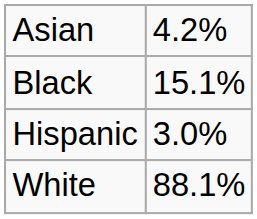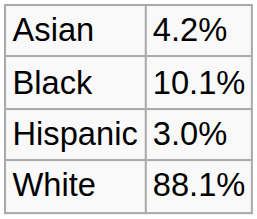 <table class="wikitable">
 <tr>
 <td>Asian</td>
 <td>4.2%</td>
 </tr>
 <tr>
 <td>Black</td>
-<td>15.1%</td>
+<td>10.1%</td>
 </tr>
 <tr>
 <td>Hispanic</td>
 <td>3.0%</td>
 </tr>
 <tr>
 <td>White</td>
 <td>88.1%</td>
 </tr>
 </table>
